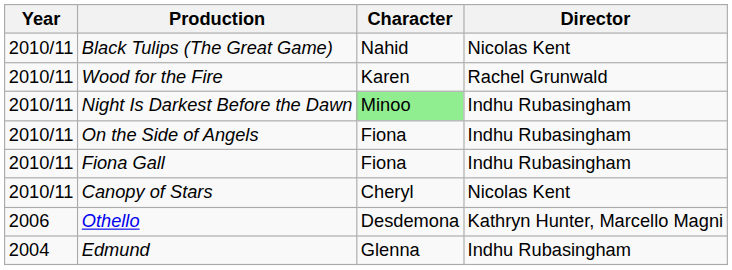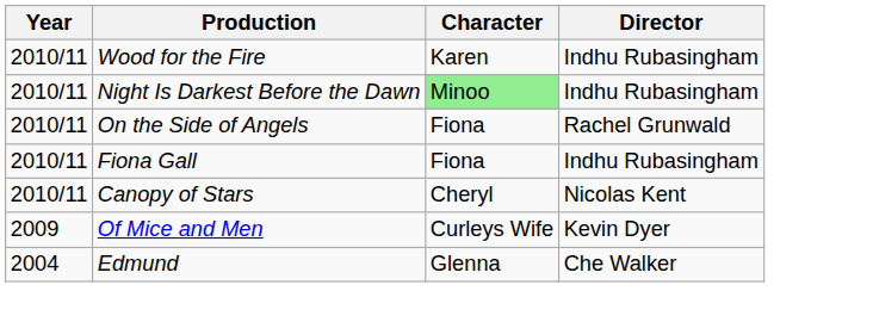 <table class="wikitable">
 <tr>
 <th>Year</th>
 <th>Production</th>
 <th>Character</th>
 <th>Director</th>
 </tr>
 <tr>
 <td>2010/11</td>
-<td><em>Black Tulips (The Great Game)</em></td>
-<td>Nahid</td>
-<td>Nicolas Kent</td>
-</tr>
-<tr>
-<td>2010/11</td>
 <td><em>Wood for the Fire</em></td>
 <td>Karen</td>
-<td>Rachel Grunwald</td>
+<td>Indhu Rubasingham</td>
 </tr>
 <tr>
 <td>2010/11</td>
 <td><em>Night Is Darkest Before the Dawn</em></td>
 <td style="background: lightgreen;">Minoo</td>
 <td>Indhu Rubasingham</td>
 </tr>
 <tr>
 <td>2010/11</td>
 <td><em>On the Side of Angels</em></td>
 <td>Fiona</td>
-<td>Indhu Rubasingham</td>
+<td>Rachel Grunwald</td>
 </tr>
 <tr>
 <td>2010/11</td>
 <td><em>Fiona Gall</em></td>
 <td>Fiona</td>
 <td>Indhu Rubasingham</td>
 </tr>
 <tr>
 <td>2010/11</td>
 <td><em>Canopy of Stars</em></td>
 <td>Cheryl</td>
 <td>Nicolas Kent</td>
 </tr>
 <tr>
-<td>2006</td>
-<td><em><a href='#'>Othello</a></em></td>
-<td>Desdemona</td>
-<td>Kathryn Hunter, Marcello Magni</td>
+<td>2009</td>
+<td><em><a href='#'>Of Mice and Men</a></em></td>
+<td>Curleys Wife</td>
+<td>Kevin Dyer</td>
 </tr>
 <tr>
 <td>2004</td>
 <td><em>Edmund</em></td>
 <td>Glenna</td>
-<td>Indhu Rubasingham</td>
+<td>Che Walker</td>
 </tr>
 </table>
